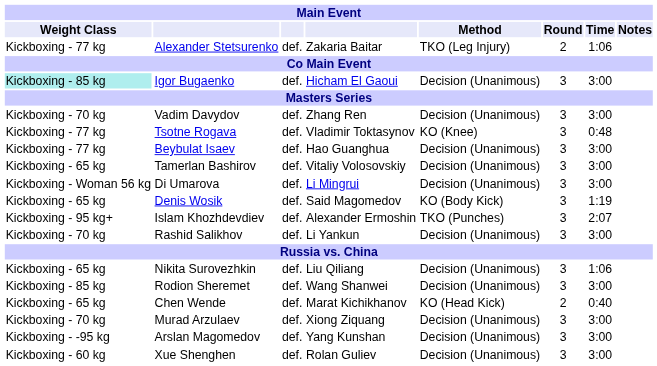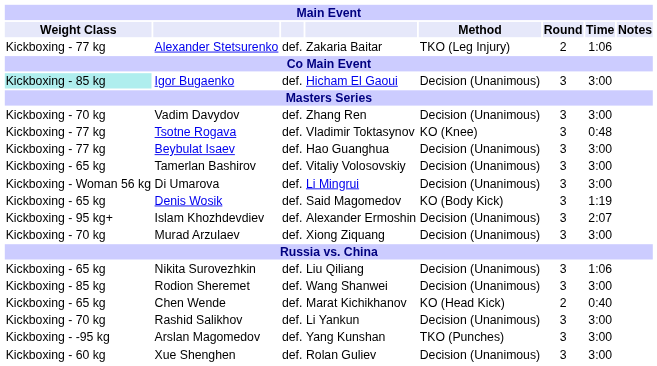 <table class="toccolours" style="font-size: 85%;">
 <tr>
 <th colspan="8" style="background-color: #ccf; color: #000080; text-align: center;"><strong>Main Event</strong></th>
 </tr>
 <tr>
 <th colspan="1" style="background-color: #E6E8FA; color: #000000; text-align: center;">Weight Class</th>
 <th colspan="1" style="background-color: #E6E8FA; color: #000000; text-align: center;"></th>
 <th colspan="1" style="background-color: #E6E8FA; color: #000000; text-align: center;"></th>
 <th colspan="1" style="background-color: #E6E8FA; color: #000000; text-align: center;"></th>
 <th colspan="1" style="background-color: #E6E8FA; color: #000000; text-align: center;">Method</th>
 <th colspan="1" style="background-color: #E6E8FA; color: #000000; text-align: center;">Round</th>
 <th colspan="1" style="background-color: #E6E8FA; color: #000000; text-align: center;">Time</th>
 <th colspan="1" style="background-color: #E6E8FA; color: #000000; text-align: center;">Notes</th>
 </tr>
 <tr>
 <td>Kickboxing - 77 kg</td>
 <td> <a href='#'>Alexander Stetsurenko</a></td>
 <td align=center>def.</td>
 <td> Zakaria Baitar</td>
 <td>TKO (Leg Injury)</td>
 <td align=center>2</td>
 <td align=center>1:06</td>
 <td></td>
 </tr>
 <tr>
 <th colspan="8" style="background-color: #ccf; color: #000080; text-align: center;"><strong>Co Main Event</strong></th>
 </tr>
 <tr>
 <td style="background: paleturquoise;">Kickboxing - 85 kg</td>
 <td> <a href='#'>Igor Bugaenko</a></td>
 <td align=center>def.</td>
 <td> <a href='#'>Hicham El Gaoui</a></td>
 <td>Decision (Unanimous)</td>
 <td align=center>3</td>
 <td align=center>3:00</td>
 <td></td>
 </tr>
 <tr>
 <th colspan="8" style="background-color: #ccf; color: #000080; text-align: center;"><strong>Masters Series</strong></th>
 </tr>
 <tr>
 <td>Kickboxing - 70 kg</td>
 <td> Vadim Davydov</td>
 <td align=center>def.</td>
 <td> Zhang Ren</td>
 <td>Decision (Unanimous)</td>
 <td align=center>3</td>
 <td align=center>3:00</td>
 <td></td>
 </tr>
 <tr>
 <td>Kickboxing - 77 kg</td>
 <td> <a href='#'>Tsotne Rogava</a></td>
 <td align=center>def.</td>
 <td> Vladimir Toktasynov</td>
 <td>KO (Knee)</td>
 <td align=center>3</td>
 <td align=center>0:48</td>
 <td></td>
 </tr>
 <tr>
 <td>Kickboxing - 77 kg</td>
 <td> <a href='#'>Beybulat Isaev</a></td>
 <td align=center>def.</td>
 <td> Hao Guanghua</td>
 <td>Decision (Unanimous)</td>
 <td align=center>3</td>
 <td align=center>3:00</td>
 <td></td>
 </tr>
 <tr>
 <td>Kickboxing - 65 kg</td>
 <td> Tamerlan Bashirov</td>
 <td align=center>def.</td>
 <td> Vitaliy Volosovskiy</td>
 <td>Decision (Unanimous)</td>
 <td align=center>3</td>
 <td align=center>3:00</td>
 <td></td>
 </tr>
 <tr>
 <td>Kickboxing - Woman 56 kg</td>
 <td> Di Umarova</td>
 <td align=center>def.</td>
 <td> <a href='#'>Li Mingrui</a></td>
 <td>Decision (Unanimous)</td>
 <td align=center>3</td>
 <td align=center>3:00</td>
 <td></td>
 </tr>
 <tr>
 <td>Kickboxing - 65 kg</td>
 <td> <a href='#'>Denis Wosik</a></td>
 <td align=center>def.</td>
 <td> Said Magomedov</td>
 <td>KO (Body Kick)</td>
 <td align=center>3</td>
 <td align=center>1:19</td>
 <td></td>
 </tr>
 <tr>
 <td>Kickboxing - 95 kg+</td>
 <td> Islam Khozhdevdiev</td>
 <td align=center>def.</td>
 <td> Alexander Ermoshin</td>
-<td>TKO (Punches)</td>
+<td>Decision (Unanimous)</td>
 <td align=center>3</td>
 <td align=center>2:07</td>
 <td></td>
 </tr>
 <tr>
 <td>Kickboxing - 70 kg</td>
-<td> Rashid Salikhov</td>
+<td> Murad Arzulaev</td>
 <td align=center>def.</td>
-<td> Li Yankun</td>
+<td> Xiong Ziquang</td>
 <td>Decision (Unanimous)</td>
 <td align=center>3</td>
 <td align=center>3:00</td>
 <td></td>
 </tr>
 <tr>
 <th colspan="8" style="background-color: #ccf; color: #000080; text-align: center;"><strong>Russia vs. China</strong></th>
 </tr>
 <tr>
 <td>Kickboxing - 65 kg</td>
 <td> Nikita Surovezhkin</td>
 <td align=center>def.</td>
 <td> Liu Qiliang</td>
 <td>Decision (Unanimous)</td>
 <td align=center>3</td>
 <td align=center>1:06</td>
 <td></td>
 </tr>
 <tr>
 <td>Kickboxing - 85 kg</td>
 <td> Rodion Sheremet</td>
 <td align=center>def.</td>
 <td> Wang Shanwei</td>
 <td>Decision (Unanimous)</td>
 <td align=center>3</td>
 <td align=center>3:00</td>
 <td></td>
 </tr>
 <tr>
 <td>Kickboxing - 65 kg</td>
 <td> Chen Wende</td>
 <td align=center>def.</td>
 <td> Marat Kichikhanov</td>
 <td>KO (Head Kick)</td>
 <td align=center>2</td>
 <td align=center>0:40</td>
 <td></td>
 </tr>
 <tr>
 <td>Kickboxing - 70 kg</td>
-<td> Murad Arzulaev</td>
+<td> Rashid Salikhov</td>
 <td align=center>def.</td>
-<td> Xiong Ziquang</td>
+<td> Li Yankun</td>
 <td>Decision (Unanimous)</td>
 <td align=center>3</td>
 <td align=center>3:00</td>
 <td></td>
 </tr>
 <tr>
 <td>Kickboxing - -95 kg</td>
 <td> Arslan Magomedov</td>
 <td align=center>def.</td>
 <td> Yang Kunshan</td>
-<td>Decision (Unanimous)</td>
+<td>TKO (Punches)</td>
 <td align=center>3</td>
 <td align=center>3:00</td>
 <td></td>
 </tr>
 <tr>
 <td>Kickboxing - 60 kg</td>
 <td> Xue Shenghen</td>
 <td align=center>def.</td>
 <td> Rolan Guliev</td>
 <td>Decision (Unanimous)</td>
 <td align=center>3</td>
 <td align=center>3:00</td>
 <td></td>
 </tr>
 <tr>
 </tr>
 </table>
